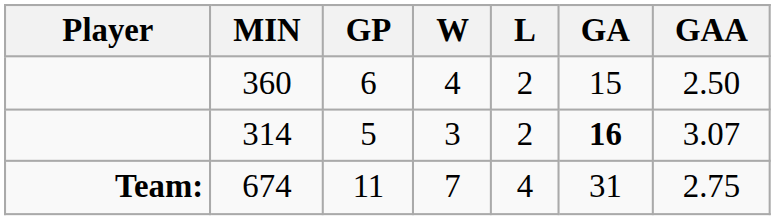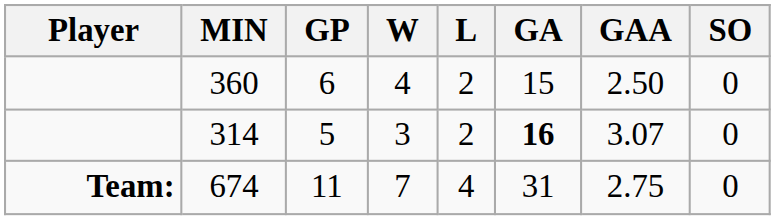 <table class="wikitable sortable" width="60%">
 <tr>
 <th bgcolor="#DDDDFF" width="10%">Player</th>
 <th width="3%" bgcolor="#DDDDFF" title="Minutes played">MIN</th>
 <th width="3%" bgcolor="#DDDDFF" title="Games played in">GP</th>
 <th width="3%" bgcolor="#DDDDFF" title="Wins">W</th>
 <th width="3%" bgcolor="#DDDDFF"title="Losses">L</th>
 <th width="3%" bgcolor="#DDDDFF" title="Goals against">GA</th>
 <th width="3%" bgcolor="#DDDDFF" title="Goals against average">GAA</th>
+<th width="3%" bgcolor="#DDDDFF" title="Shut-outs">SO</th>
 </tr>
 <tr align="center">
 <td align="right"></td>
 <td>360</td>
 <td>6</td>
 <td>4</td>
 <td>2</td>
 <td>15</td>
 <td>2.50</td>
+<td>0</td>
 </tr>
 <tr align="center">
 <td align="right"></td>
 <td>314</td>
 <td>5</td>
 <td>3</td>
 <td>2</td>
 <td><strong>16</strong></td>
 <td>3.07</td>
+<td>0</td>
 </tr>
 <tr align="center">
 <td align="right"><strong>Team:</strong></td>
 <td>674</td>
 <td>11</td>
 <td>7</td>
 <td>4</td>
 <td>31</td>
 <td>2.75</td>
+<td>0</td>
 </tr>
 </table>
